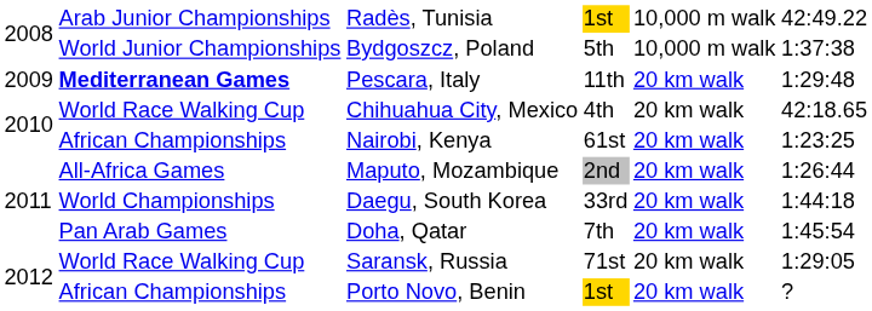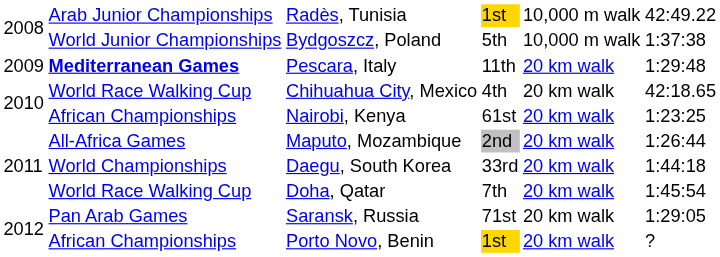 <table>
 <tr>
 <td rowspan=2>2008</td>
 <td><a href='#'>Arab Junior Championships</a></td>
 <td><a href='#'>Radès</a>, Tunisia</td>
 <td bgcolor=gold>1st</td>
 <td>10,000 m walk</td>
 <td>42:49.22</td>
 </tr>
 <tr>
 <td><a href='#'>World Junior Championships</a></td>
 <td><a href='#'>Bydgoszcz</a>, Poland</td>
 <td>5th</td>
 <td>10,000 m walk</td>
 <td>1:37:38</td>
 </tr>
 <tr>
 <td>2009</td>
 <td><strong><a href='#'>Mediterranean Games</a></strong></td>
 <td><a href='#'>Pescara</a>, Italy</td>
 <td>11th</td>
 <td><a href='#'>20 km walk</a></td>
 <td>1:29:48</td>
 </tr>
 <tr>
 <td rowspan=2>2010</td>
 <td><a href='#'>World Race Walking Cup</a></td>
 <td><a href='#'>Chihuahua City</a>, Mexico</td>
 <td>4th</td>
 <td>20 km walk</td>
 <td>42:18.65</td>
 </tr>
 <tr>
 <td><a href='#'>African Championships</a></td>
 <td><a href='#'>Nairobi</a>, Kenya</td>
 <td>61st</td>
 <td><a href='#'>20 km walk</a></td>
 <td>1:23:25</td>
 </tr>
 <tr>
 <td rowspan=3>2011</td>
 <td><a href='#'>All-Africa Games</a></td>
 <td><a href='#'>Maputo</a>, Mozambique</td>
 <td bgcolor=silver>2nd</td>
 <td><a href='#'>20 km walk</a></td>
 <td>1:26:44</td>
 </tr>
 <tr>
 <td><a href='#'>World Championships</a></td>
 <td><a href='#'>Daegu</a>, South Korea</td>
 <td>33rd</td>
 <td><a href='#'>20 km walk</a></td>
 <td>1:44:18</td>
 </tr>
 <tr>
-<td><a href='#'>Pan Arab Games</a></td>
+<td><a href='#'>World Race Walking Cup</a></td>
 <td><a href='#'>Doha</a>, Qatar</td>
 <td>7th</td>
 <td><a href='#'>20 km walk</a></td>
 <td>1:45:54</td>
 </tr>
 <tr>
 <td rowspan=2>2012</td>
-<td><a href='#'>World Race Walking Cup</a></td>
+<td><a href='#'>Pan Arab Games</a></td>
 <td><a href='#'>Saransk</a>, Russia</td>
 <td>71st</td>
 <td>20 km walk</td>
 <td>1:29:05</td>
 </tr>
 <tr>
 <td><a href='#'>African Championships</a></td>
 <td><a href='#'>Porto Novo</a>, Benin</td>
 <td bgcolor=gold>1st</td>
 <td><a href='#'>20 km walk</a></td>
 <td>?</td>
 </tr>
 </table>
